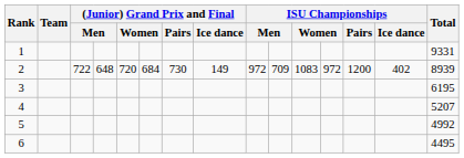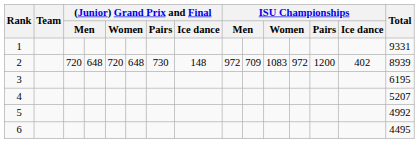 <table class="wikitable sortable" style="text-align: center;">
 <tr>
 <th rowspan="2">Rank</th>
 <th rowspan="2">Team</th>
 <th colspan="6">(<a href='#'>Junior</a>) <a href='#'>Grand Prix</a> and <a href='#'>Final</a></th>
 <th colspan="6"><a href='#'>ISU Championships</a></th>
 <th rowspan="2">Total</th>
 </tr>
 <tr>
 <th colspan="2">Men</th>
 <th colspan="2">Women</th>
 <th>Pairs</th>
 <th>Ice dance</th>
 <th colspan="2">Men</th>
 <th colspan="2">Women</th>
 <th>Pairs</th>
 <th>Ice dance</th>
 </tr>
 <tr>
 <td>1</td>
 <td align="left"></td>
 <td></td>
 <td></td>
 <td></td>
 <td></td>
 <td></td>
 <td></td>
 <td></td>
 <td></td>
 <td></td>
 <td></td>
 <td></td>
 <td></td>
 <td>9331</td>
 </tr>
 <tr>
 <td>2</td>
 <td align="left"></td>
-<td>722</td>
+<td>720</td>
 <td>648</td>
 <td>720</td>
-<td>684</td>
+<td>648</td>
 <td>730</td>
-<td>149</td>
+<td>148</td>
 <td>972</td>
 <td>709</td>
 <td>1083</td>
 <td>972</td>
 <td>1200</td>
 <td>402</td>
 <td>8939</td>
 </tr>
 <tr>
 <td>3</td>
 <td align="left"></td>
 <td></td>
 <td></td>
 <td></td>
 <td></td>
 <td></td>
 <td></td>
 <td></td>
 <td></td>
 <td></td>
 <td></td>
 <td></td>
 <td></td>
 <td>6195</td>
 </tr>
 <tr>
 <td>4</td>
 <td align="left"></td>
 <td></td>
 <td></td>
 <td></td>
 <td></td>
 <td></td>
 <td></td>
 <td></td>
 <td></td>
 <td></td>
 <td></td>
 <td></td>
 <td></td>
 <td>5207</td>
 </tr>
 <tr>
 <td>5</td>
 <td align="left"></td>
 <td></td>
 <td></td>
 <td></td>
 <td></td>
 <td></td>
 <td></td>
 <td></td>
 <td></td>
 <td></td>
 <td></td>
 <td></td>
 <td></td>
 <td>4992</td>
 </tr>
 <tr>
 <td>6</td>
 <td align="left"></td>
 <td></td>
 <td></td>
 <td></td>
 <td></td>
 <td></td>
 <td></td>
 <td></td>
 <td></td>
 <td></td>
 <td></td>
 <td></td>
 <td></td>
 <td>4495</td>
 </tr>
 </table>
